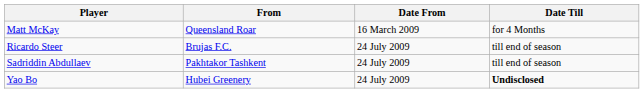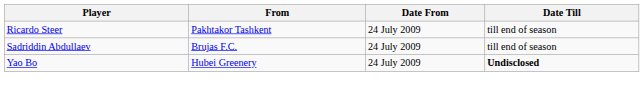 <table class="wikitable sortable" style="text-align:center; font-size:95%; width:75%; text-align:left">
 <tr>
 <th>Player</th>
 <th>From</th>
 <th>Date From</th>
 <th>Date Till</th>
 </tr>
 <tr>
-<td> <a href='#'>Matt McKay</a></td>
-<td><a href='#'>Queensland Roar</a></td>
-<td>16 March 2009</td>
-<td>for 4 Months</td>
-</tr>
-<tr>
 <td> <a href='#'>Ricardo Steer</a></td>
-<td><a href='#'>Brujas F.C.</a></td>
+<td><a href='#'>Pakhtakor Tashkent</a></td>
 <td>24 July 2009</td>
 <td>till end of season</td>
 </tr>
 <tr>
 <td> <a href='#'>Sadriddin Abdullaev</a></td>
-<td><a href='#'>Pakhtakor Tashkent</a></td>
+<td><a href='#'>Brujas F.C.</a></td>
 <td>24 July 2009</td>
 <td>till end of season</td>
 </tr>
 <tr>
 <td> <a href='#'>Yao Bo</a></td>
 <td><a href='#'>Hubei Greenery</a></td>
 <td>24 July 2009</td>
 <td><strong>Undisclosed</strong></td>
 </tr>
 </table>
